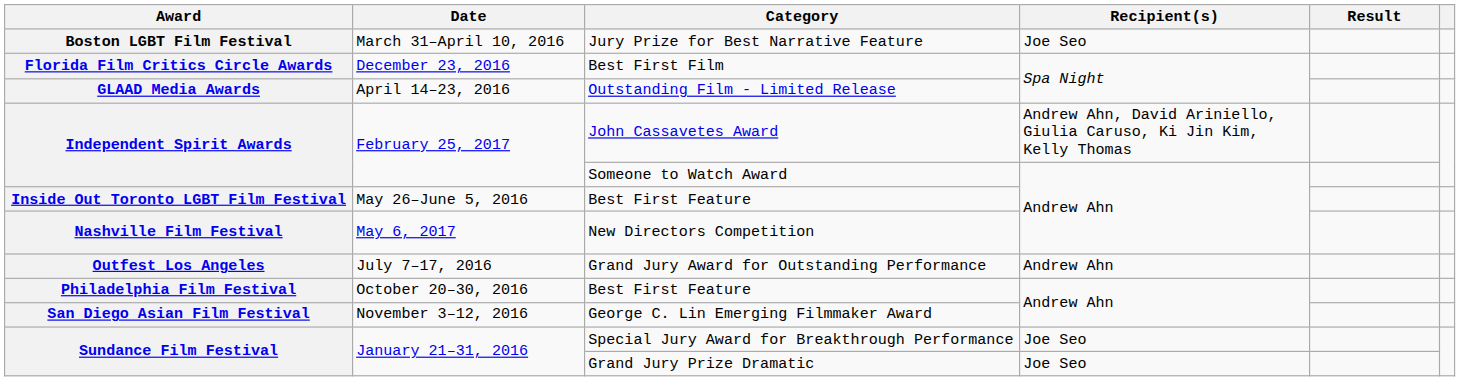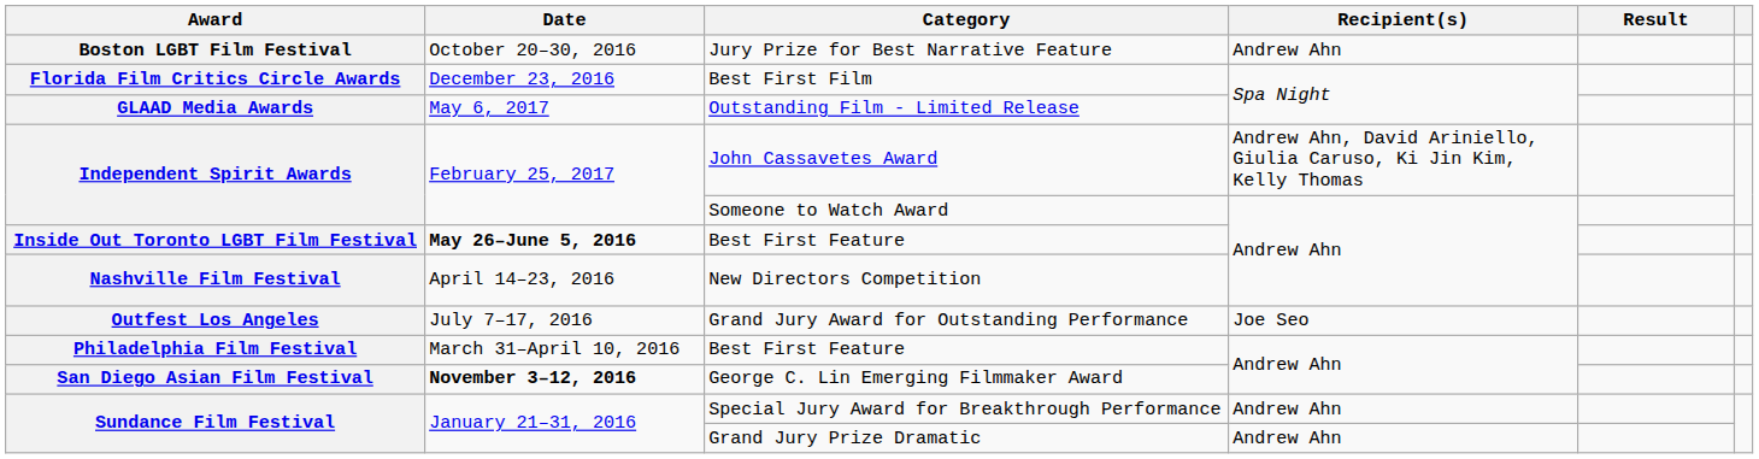 <table class="wikitable plainrowheaders sortable">
 <tr>
 <th scope="col" style="width:24%;">Award</th>
 <th scope="col" style="width:16%;">Date</th>
 <th scope="col" style="width:30%;">Category</th>
 <th scope="col" style="width:20%;">Recipient(s)</th>
 <th scope="col">Result</th>
 <th scope="col" class="unsortable"></th>
 </tr>
 <tr>
 <th scope="row">Boston LGBT Film Festival</th>
-<td>March 31–April 10, 2016</td>
+<td>October 20–30, 2016</td>
 <td>Jury Prize for Best Narrative Feature</td>
-<td>Joe Seo</td>
+<td>Andrew Ahn</td>
 <td></td>
 <td style="text-align:center;"><br></td>
 </tr>
 <tr>
 <th scope="row"><a href='#'>Florida Film Critics Circle Awards</a></th>
 <td><a href='#'>December 23, 2016</a></td>
 <td>Best First Film</td>
 <td rowspan="2"><em>Spa Night</em></td>
 <td></td>
 <td style="text-align:center;"><br></td>
 </tr>
 <tr>
 <th scope="row"><a href='#'>GLAAD Media Awards</a></th>
-<td>April 14–23, 2016</td>
+<td><a href='#'>May 6, 2017</a></td>
 <td><a href='#'>Outstanding Film - Limited Release</a></td>
 <td></td>
 <td style="text-align:center;"></td>
 </tr>
 <tr>
 <th scope="row" rowspan="2"><a href='#'>Independent Spirit Awards</a></th>
 <td rowspan="2"><a href='#'>February 25, 2017</a></td>
 <td><a href='#'>John Cassavetes Award</a></td>
 <td>Andrew Ahn, David Ariniello, Giulia Caruso, Ki Jin Kim, Kelly Thomas</td>
 <td></td>
 <td style="text-align:center;" rowspan="2"><br></td>
 </tr>
 <tr>
 <td>Someone to Watch Award</td>
 <td rowspan="3">Andrew Ahn</td>
 <td></td>
 </tr>
 <tr>
 <th scope="row"><a href='#'>Inside Out Toronto LGBT Film Festival</a></th>
-<td>May 26–June 5, 2016</td>
+<td><strong>May 26–June 5, 2016</strong></td>
 <td>Best First Feature</td>
 <td></td>
 <td style="text-align:center;"><br></td>
 </tr>
 <tr>
 <th scope="row"><a href='#'>Nashville Film Festival</a></th>
-<td><a href='#'>May 6, 2017</a></td>
+<td>April 14–23, 2016</td>
 <td>New Directors Competition</td>
 <td></td>
 <td style="text-align:center;"><br><br></td>
 </tr>
 <tr>
 <th scope="row"><a href='#'>Outfest Los Angeles</a></th>
 <td>July 7–17, 2016</td>
 <td>Grand Jury Award for Outstanding Performance</td>
-<td>Andrew Ahn</td>
+<td>Joe Seo</td>
 <td></td>
 <td style="text-align:center;"></td>
 </tr>
 <tr>
 <th scope="row"><a href='#'>Philadelphia Film Festival</a></th>
-<td>October 20–30, 2016</td>
+<td>March 31–April 10, 2016</td>
 <td>Best First Feature</td>
 <td rowspan="2">Andrew Ahn</td>
 <td></td>
 <td style="text-align:center;"><br></td>
 </tr>
 <tr>
 <th scope="row"><a href='#'>San Diego Asian Film Festival</a></th>
-<td>November 3–12, 2016</td>
+<td><strong>November 3–12, 2016</strong></td>
 <td>George C. Lin Emerging Filmmaker Award</td>
 <td></td>
 <td style="text-align:center;"></td>
 </tr>
 <tr>
 <th scope="row" rowspan="2"><a href='#'>Sundance Film Festival</a></th>
 <td rowspan="2"><a href='#'>January 21–31, 2016</a></td>
 <td>Special Jury Award for Breakthrough Performance</td>
-<td>Joe Seo</td>
+<td>Andrew Ahn</td>
 <td></td>
 <td style="text-align:center;" rowspan="2"><br></td>
 </tr>
 <tr>
 <td>Grand Jury Prize Dramatic</td>
-<td>Joe Seo</td>
+<td>Andrew Ahn</td>
 <td></td>
 </tr>
 </table>
